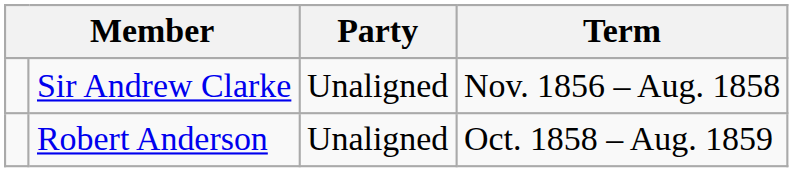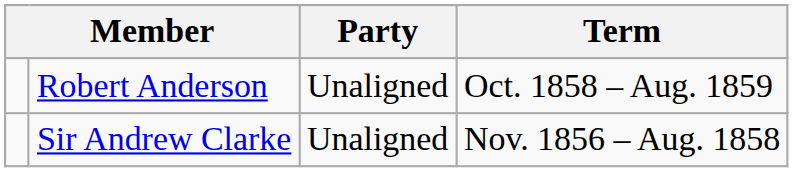 <table class="wikitable">
 <tr>
 <th colspan="2">Member</th>
 <th>Party</th>
 <th>Term</th>
 </tr>
 <tr>
 <td> </td>
+<td><a href='#'>Robert Anderson</a></td>
+<td>Unaligned</td>
+<td>Oct. 1858 – Aug. 1859</td>
+</tr>
+<tr>
+<td> </td>
 <td><a href='#'>Sir Andrew Clarke</a></td>
 <td>Unaligned</td>
 <td>Nov. 1856 – Aug. 1858</td>
 </tr>
-<tr>
-<td> </td>
-<td><a href='#'>Robert Anderson</a></td>
-<td>Unaligned</td>
-<td>Oct. 1858 – Aug. 1859</td>
-</tr>
 </table>
